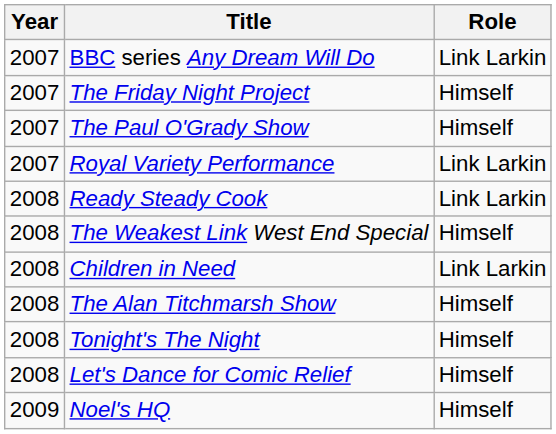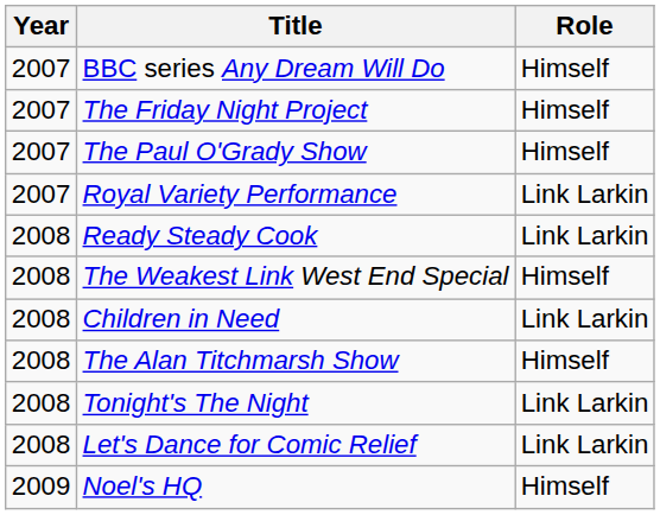 <table class="wikitable">
 <tr>
 <th>Year</th>
 <th>Title</th>
 <th>Role</th>
 </tr>
 <tr>
 <td>2007</td>
 <td><a href='#'>BBC</a> series <em><a href='#'>Any Dream Will Do</a></em></td>
-<td>Link Larkin</td>
+<td>Himself</td>
 </tr>
 <tr>
 <td>2007</td>
 <td><em><a href='#'>The Friday Night Project</a></em></td>
 <td>Himself</td>
 </tr>
 <tr>
 <td>2007</td>
 <td><em><a href='#'>The Paul O'Grady Show</a></em></td>
 <td>Himself</td>
 </tr>
 <tr>
 <td>2007</td>
 <td><em><a href='#'>Royal Variety Performance</a></em></td>
 <td>Link Larkin</td>
 </tr>
 <tr>
 <td>2008</td>
 <td><em><a href='#'>Ready Steady Cook</a></em></td>
 <td>Link Larkin</td>
 </tr>
 <tr>
 <td>2008</td>
 <td><em><a href='#'>The Weakest Link</a> West End Special</em></td>
 <td>Himself</td>
 </tr>
 <tr>
 <td>2008</td>
 <td><em><a href='#'>Children in Need</a></em></td>
 <td>Link Larkin</td>
 </tr>
 <tr>
 <td>2008</td>
 <td><em><a href='#'>The Alan Titchmarsh Show</a></em></td>
 <td>Himself</td>
 </tr>
 <tr>
 <td>2008</td>
 <td><em><a href='#'>Tonight's The Night</a></em></td>
-<td>Himself</td>
+<td>Link Larkin</td>
 </tr>
 <tr>
 <td>2008</td>
 <td><em><a href='#'>Let's Dance for Comic Relief</a></em></td>
-<td>Himself</td>
+<td>Link Larkin</td>
 </tr>
 <tr>
 <td>2009</td>
 <td><em><a href='#'>Noel's HQ</a></em></td>
 <td>Himself</td>
 </tr>
 </table>
